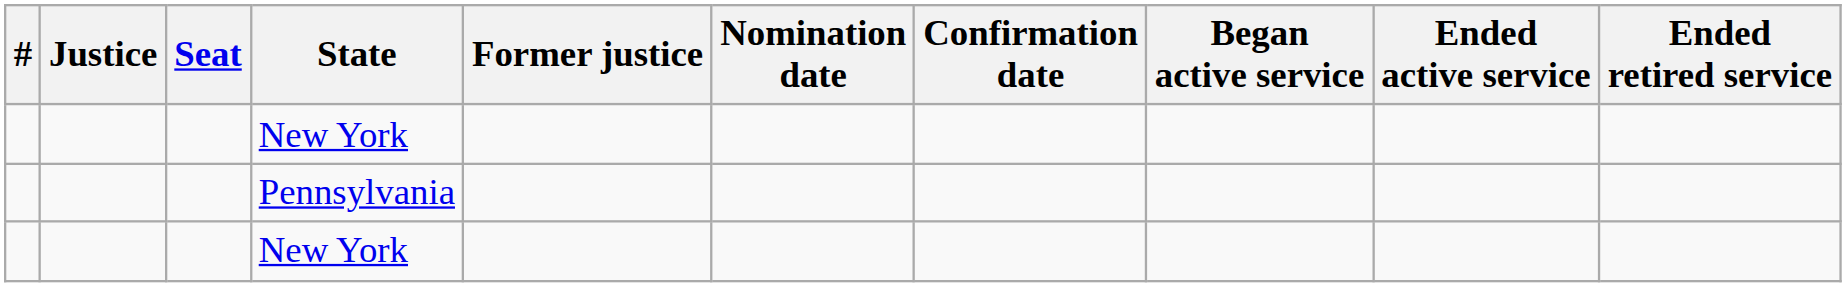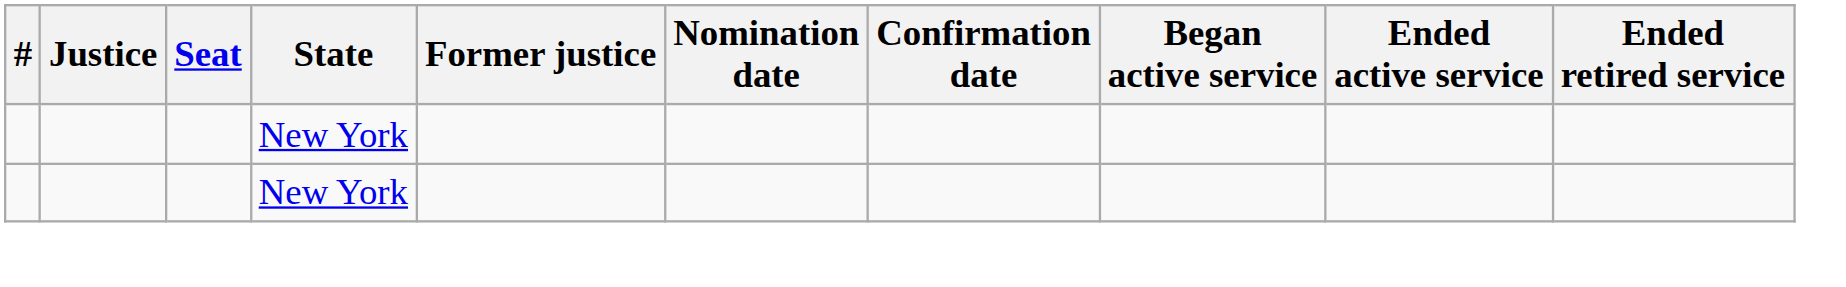 <table class="sortable wikitable">
 <tr bgcolor="#ececec">
 <th>#</th>
 <th>Justice</th>
 <th><a href='#'>Seat</a></th>
 <th>State</th>
 <th>Former justice</th>
 <th>Nomination<br>date</th>
 <th>Confirmation<br>date</th>
 <th>Began<br>active service</th>
 <th>Ended<br>active service</th>
 <th>Ended<br>retired service</th>
 </tr>
 <tr>
 <td></td>
 <td></td>
 <td align="center"></td>
 <td><a href='#'>New York</a></td>
 <td></td>
 <td></td>
 <td></td>
 <td></td>
 <td></td>
 <td></td>
 </tr>
 <tr>
 <td></td>
 <td></td>
 <td align="center"></td>
-<td><a href='#'>Pennsylvania</a></td>
-<td></td>
-<td></td>
-<td></td>
-<td></td>
-<td></td>
-<td align="center"></td>
-</tr>
-<tr>
-<td></td>
-<td></td>
-<td align="center"></td>
 <td><a href='#'>New York</a></td>
 <td></td>
 <td></td>
 <td></td>
 <td></td>
 <td></td>
 <td align="center"></td>
 </tr>
 </table>
